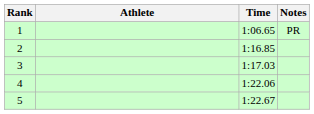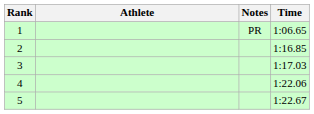 <table class="wikitable" style="text-align:center">
 <tr>
 <th>Rank</th>
 <th Style="width:18em">Athlete</th>
+<th>Notes</th>
 <th>Time</th>
-<th>Notes</th>
 </tr>
 <tr style="background:#cfc">
 <td>1</td>
 <td style="text-align:left"></td>
+<td>PR</td>
 <td>1:06.65</td>
-<td>PR</td>
 </tr>
 <tr style="background:#cfc">
 <td>2</td>
 <td style="text-align:left"></td>
+<td></td>
 <td>1:16.85</td>
-<td></td>
 </tr>
 <tr style="background:#cfc">
 <td>3</td>
 <td style="text-align:left"></td>
+<td></td>
 <td>1:17.03</td>
-<td></td>
 </tr>
 <tr style="background:#cfc">
 <td>4</td>
 <td style="text-align:left"></td>
+<td></td>
 <td>1:22.06</td>
-<td></td>
 </tr>
 <tr style="background:#cfc">
 <td>5</td>
 <td style="text-align:left"></td>
+<td></td>
 <td>1:22.67</td>
-<td></td>
 </tr>
 </table>
